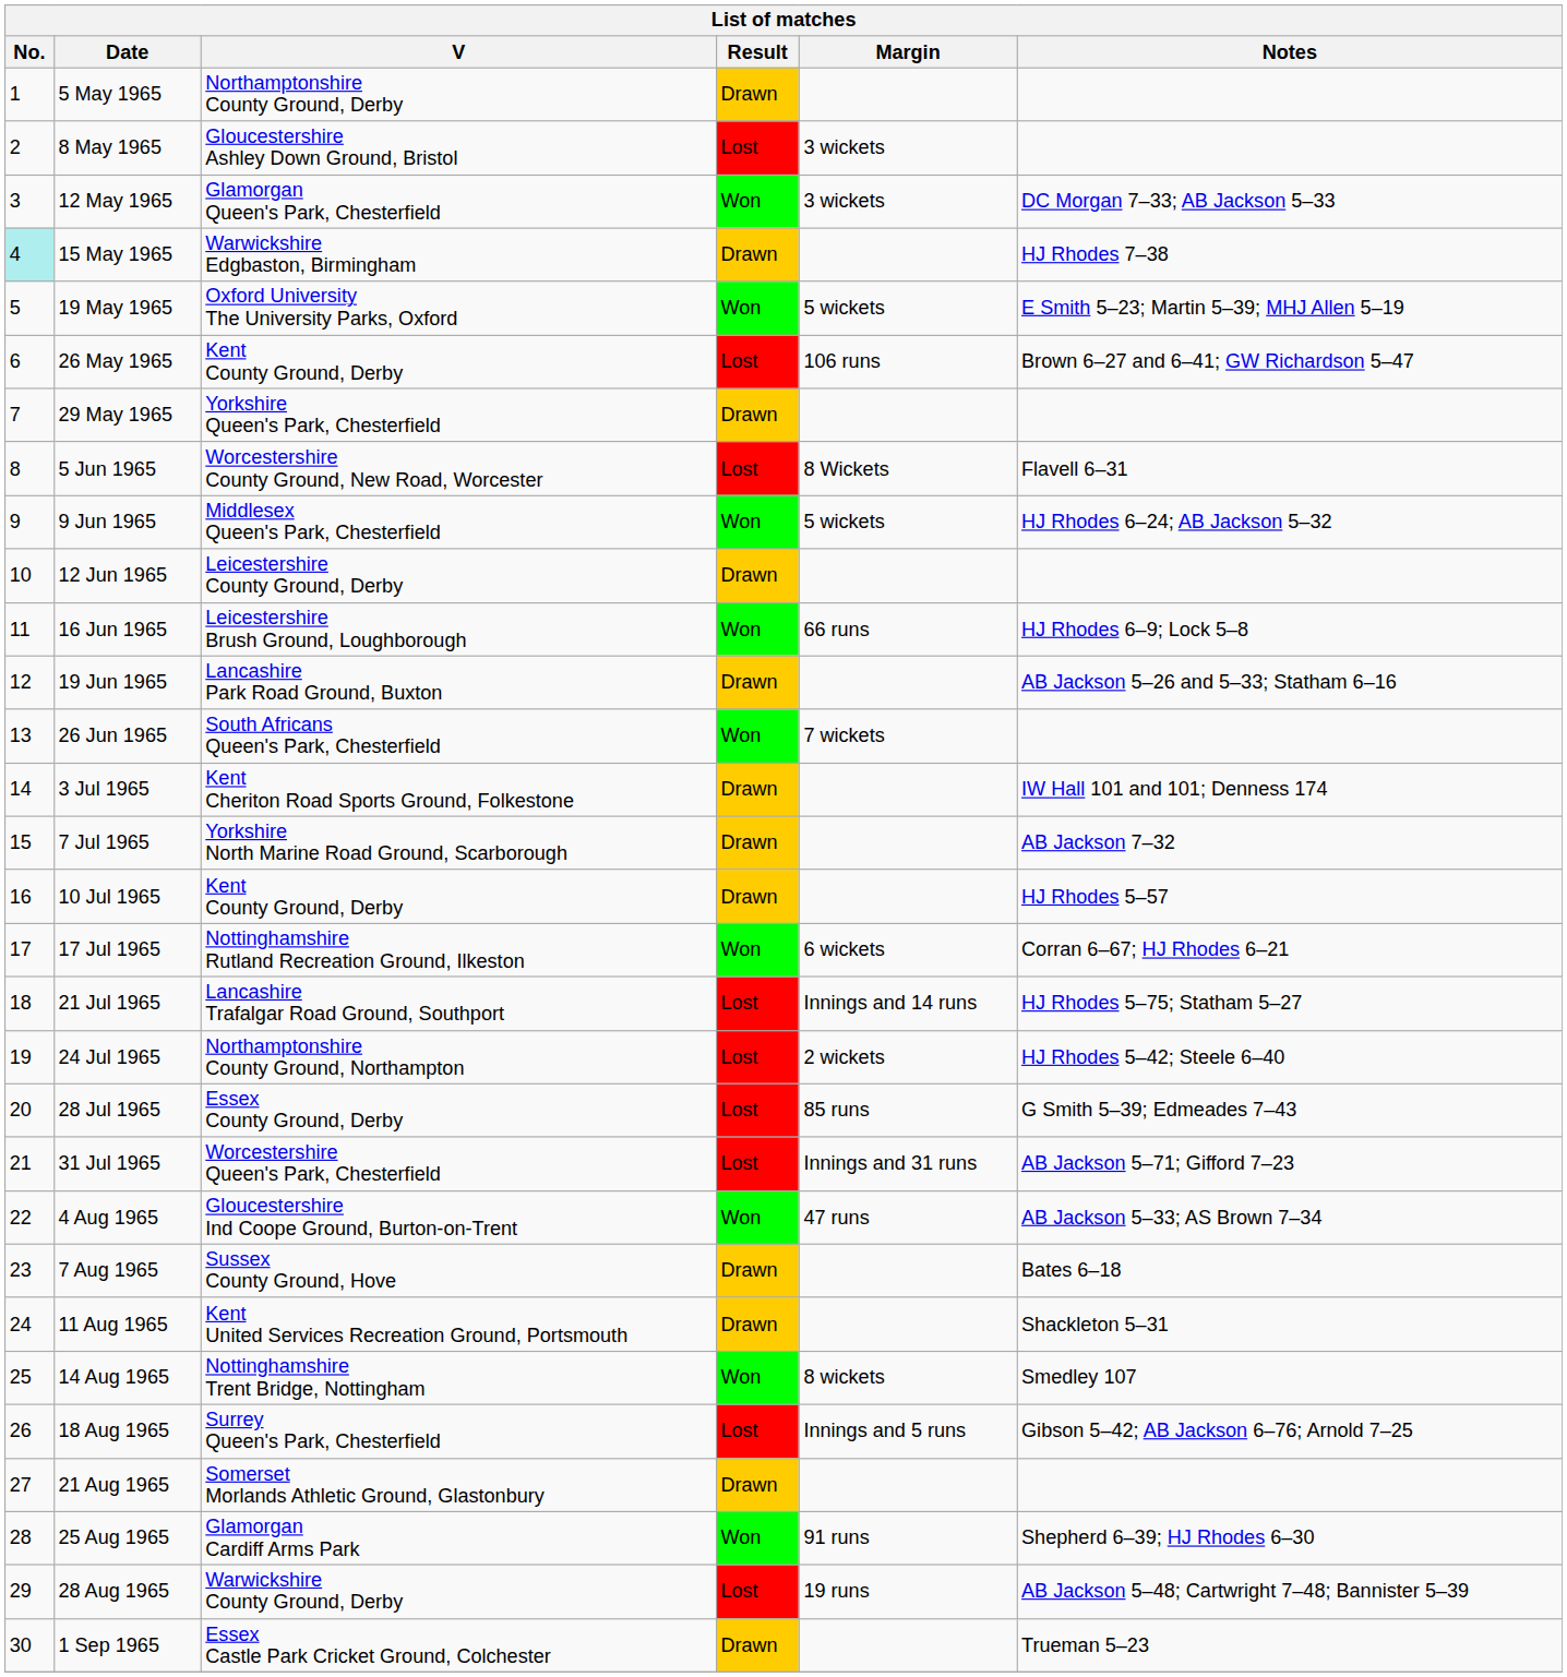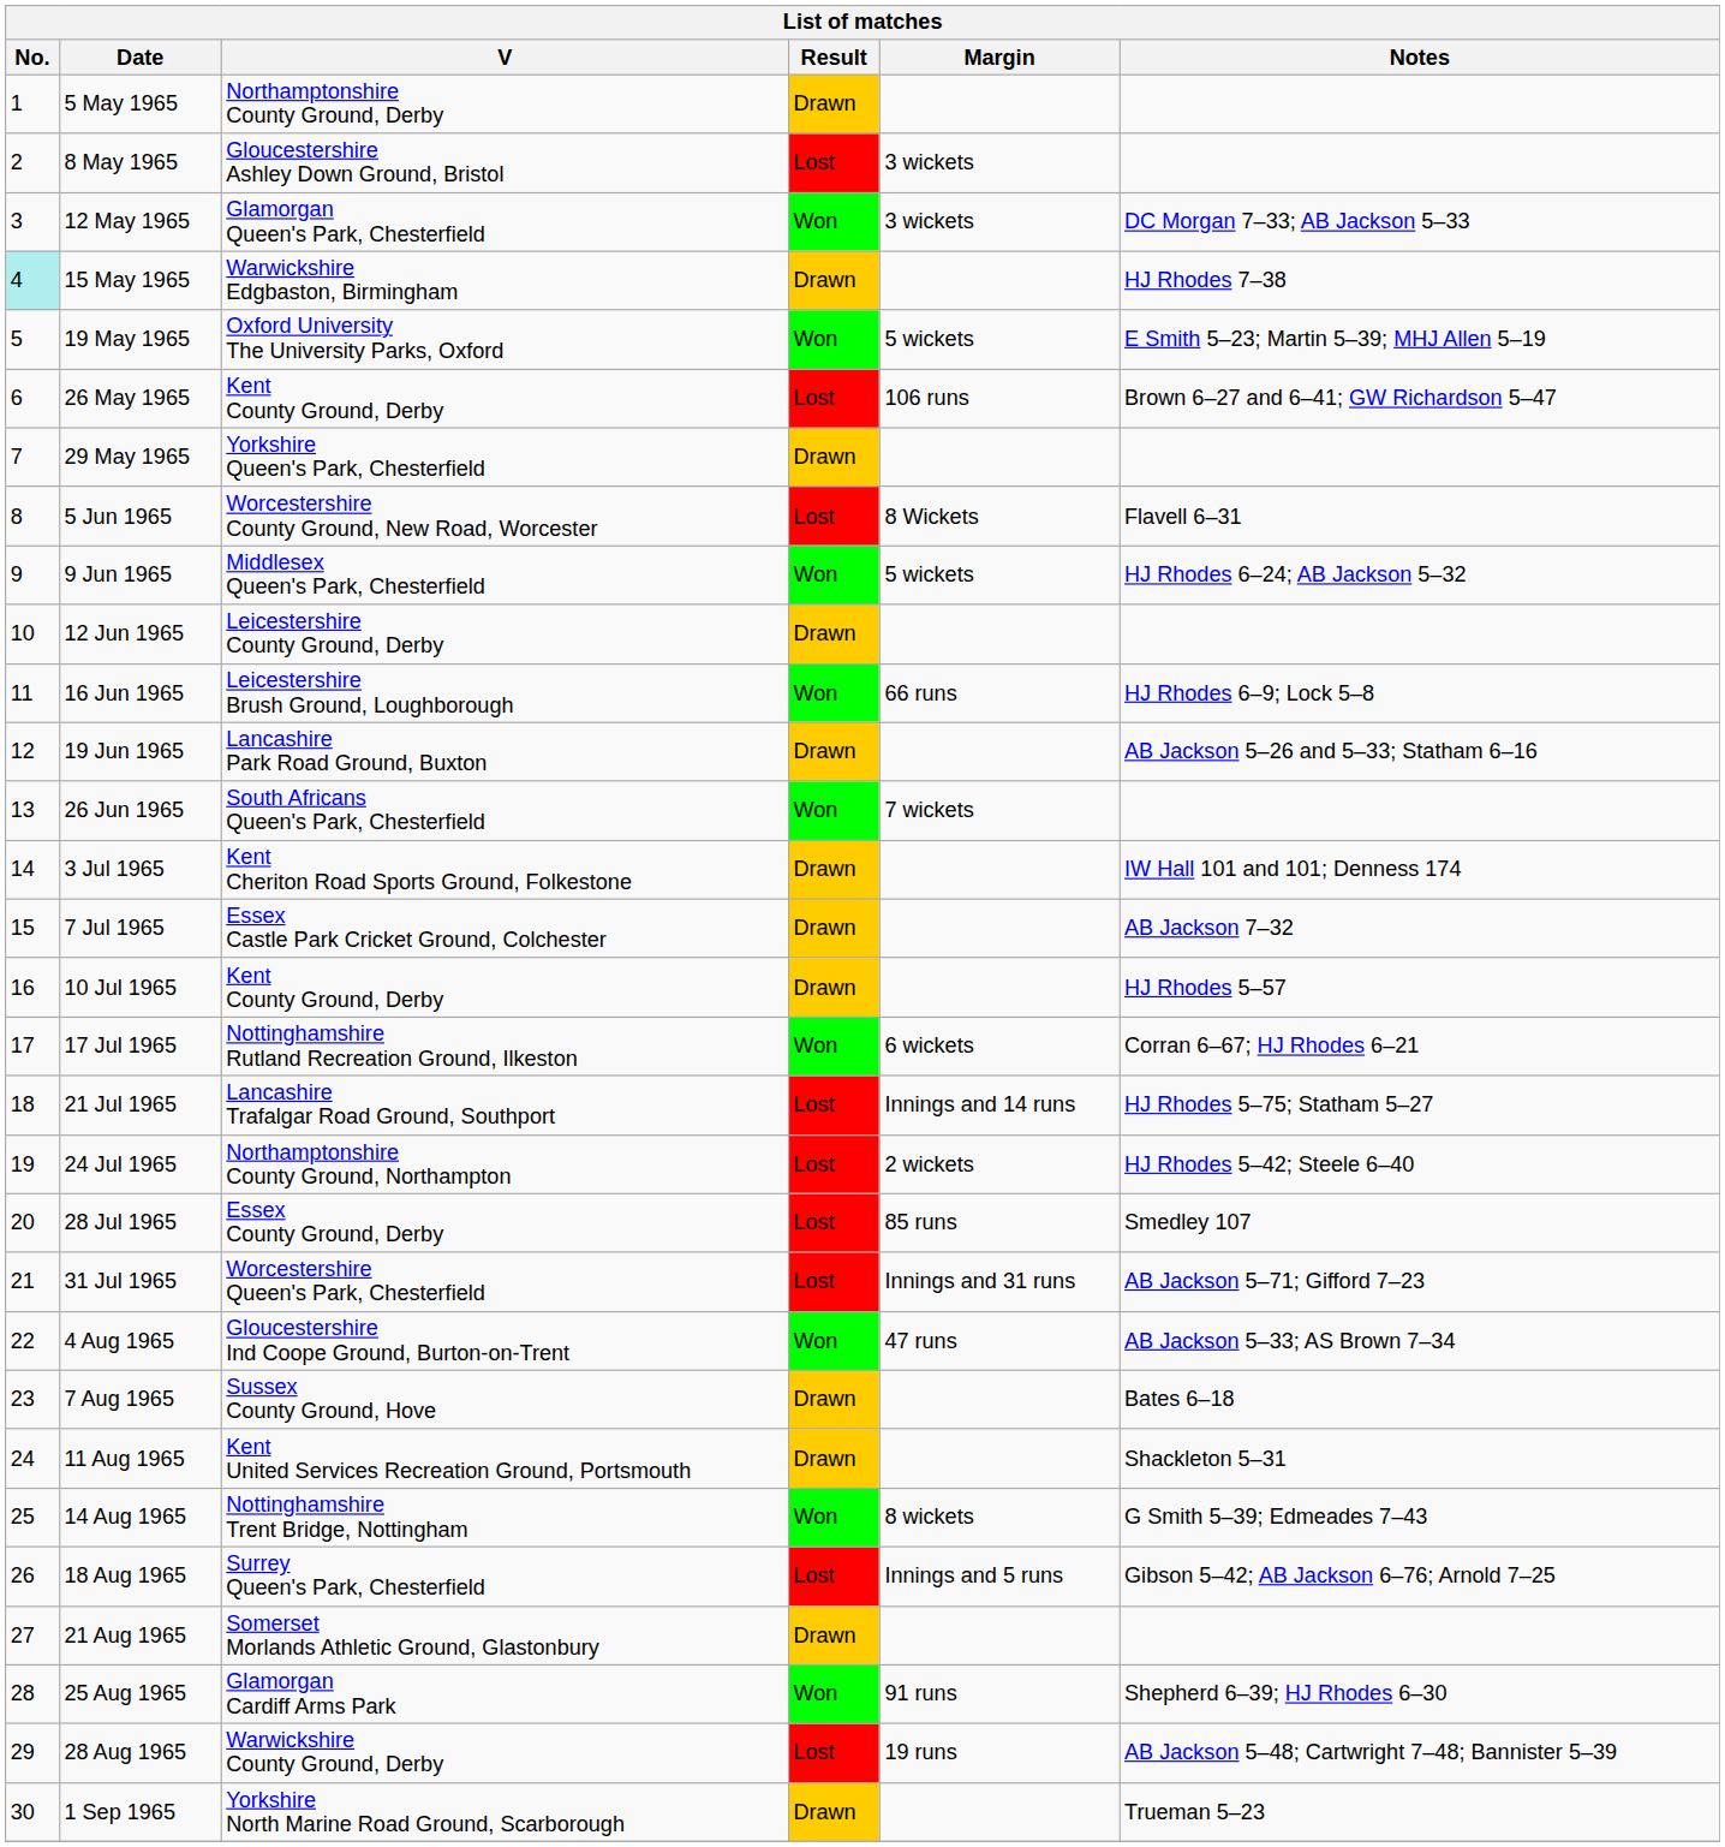 <table class="wikitable" width="100%">
 <tr>
 <th bgcolor="#efefef" colspan=6>List of matches</th>
 </tr>
 <tr bgcolor="#efefef">
 <th>No.</th>
 <th>Date</th>
 <th>V</th>
 <th>Result</th>
 <th>Margin</th>
 <th>Notes</th>
 </tr>
 <tr>
 <td>1</td>
 <td>5 May 1965</td>
 <td><a href='#'>Northamptonshire</a>  <br> County Ground, Derby</td>
 <td bgcolor="#FFCC00">Drawn</td>
 <td></td>
 <td></td>
 </tr>
 <tr>
 <td>2</td>
 <td>8 May 1965</td>
 <td><a href='#'>Gloucestershire</a>  <br> Ashley Down Ground, Bristol</td>
 <td bgcolor="#FF0000">Lost</td>
 <td>3 wickets</td>
 <td></td>
 </tr>
 <tr>
 <td>3</td>
 <td>12 May 1965</td>
 <td><a href='#'>Glamorgan</a>  <br> Queen's Park, Chesterfield</td>
 <td bgcolor="#00FF00">Won</td>
 <td>3 wickets</td>
 <td><a href='#'>DC Morgan</a> 7–33; <a href='#'>AB Jackson</a> 5–33</td>
 </tr>
 <tr>
 <td style="background: paleturquoise;">4</td>
 <td>15 May 1965</td>
 <td><a href='#'>Warwickshire</a>  <br> Edgbaston, Birmingham</td>
 <td bgcolor="#FFCC00">Drawn</td>
 <td></td>
 <td><a href='#'>HJ Rhodes</a> 7–38</td>
 </tr>
 <tr>
 <td>5</td>
 <td>19 May 1965</td>
 <td><a href='#'>Oxford University</a>  <br> The University Parks, Oxford</td>
 <td bgcolor="#00FF00">Won</td>
 <td>5 wickets</td>
 <td><a href='#'>E Smith</a> 5–23; Martin 5–39; <a href='#'>MHJ Allen</a> 5–19</td>
 </tr>
 <tr>
 <td>6</td>
 <td>26 May 1965</td>
 <td><a href='#'>Kent</a>  <br> County Ground, Derby</td>
 <td bgcolor="#FF0000">Lost</td>
 <td>106 runs</td>
 <td>Brown 6–27 and 6–41; <a href='#'>GW Richardson</a> 5–47</td>
 </tr>
 <tr>
 <td>7</td>
 <td>29 May 1965</td>
 <td><a href='#'>Yorkshire</a>  <br> Queen's Park, Chesterfield</td>
 <td bgcolor="#FFCC00">Drawn</td>
 <td></td>
 <td></td>
 </tr>
 <tr>
 <td>8</td>
 <td>5 Jun 1965</td>
 <td><a href='#'>Worcestershire</a>  <br> County Ground, New Road, Worcester</td>
 <td bgcolor="#FF0000">Lost</td>
 <td>8 Wickets</td>
 <td>Flavell 6–31</td>
 </tr>
 <tr>
 <td>9</td>
 <td>9 Jun 1965</td>
 <td><a href='#'>Middlesex</a>  <br> Queen's Park, Chesterfield</td>
 <td bgcolor="#00FF00">Won</td>
 <td>5 wickets</td>
 <td><a href='#'>HJ Rhodes</a> 6–24; <a href='#'>AB Jackson</a> 5–32</td>
 </tr>
 <tr>
 <td>10</td>
 <td>12 Jun 1965</td>
 <td><a href='#'>Leicestershire</a>  <br> County Ground, Derby</td>
 <td bgcolor="#FFCC00">Drawn</td>
 <td></td>
 <td></td>
 </tr>
 <tr>
 <td>11</td>
 <td>16 Jun 1965</td>
 <td><a href='#'>Leicestershire</a>  <br> Brush Ground, Loughborough</td>
 <td bgcolor="#00FF00">Won</td>
 <td>66 runs</td>
 <td><a href='#'>HJ Rhodes</a> 6–9; Lock 5–8</td>
 </tr>
 <tr>
 <td>12</td>
 <td>19 Jun 1965</td>
 <td><a href='#'>Lancashire</a>  <br> Park Road Ground, Buxton</td>
 <td bgcolor="#FFCC00">Drawn</td>
 <td></td>
 <td><a href='#'>AB Jackson</a> 5–26 and 5–33; Statham 6–16</td>
 </tr>
 <tr>
 <td>13</td>
 <td>26 Jun 1965</td>
 <td><a href='#'>South Africans</a>   <br> Queen's Park, Chesterfield</td>
 <td bgcolor="#00FF00">Won</td>
 <td>7 wickets</td>
 <td></td>
 </tr>
 <tr>
 <td>14</td>
 <td>3 Jul 1965</td>
 <td><a href='#'>Kent</a>  <br> Cheriton Road Sports Ground, Folkestone</td>
 <td bgcolor="#FFCC00">Drawn</td>
 <td></td>
 <td><a href='#'>IW Hall</a> 101 and 101; Denness 174</td>
 </tr>
 <tr>
 <td>15</td>
 <td>7 Jul 1965</td>
-<td><a href='#'>Yorkshire</a>  <br> North Marine Road Ground, Scarborough</td>
+<td><a href='#'>Essex</a>  <br> Castle Park Cricket Ground, Colchester</td>
 <td bgcolor="#FFCC00">Drawn</td>
 <td></td>
 <td><a href='#'>AB Jackson</a> 7–32</td>
 </tr>
 <tr>
 <td>16</td>
 <td>10 Jul 1965</td>
 <td><a href='#'>Kent</a>  <br> County Ground, Derby</td>
 <td bgcolor="#FFCC00">Drawn</td>
 <td></td>
 <td><a href='#'>HJ Rhodes</a> 5–57</td>
 </tr>
 <tr>
 <td>17</td>
 <td>17 Jul 1965</td>
 <td><a href='#'>Nottinghamshire</a>  <br> Rutland Recreation Ground, Ilkeston</td>
 <td bgcolor="#00FF00">Won</td>
 <td>6 wickets</td>
 <td>Corran 6–67; <a href='#'>HJ Rhodes</a> 6–21</td>
 </tr>
 <tr>
 <td>18</td>
 <td>21 Jul 1965</td>
 <td><a href='#'>Lancashire</a>  <br> Trafalgar Road Ground, Southport</td>
 <td bgcolor="#FF0000">Lost</td>
 <td>Innings and 14 runs</td>
 <td><a href='#'>HJ Rhodes</a> 5–75; Statham 5–27</td>
 </tr>
 <tr>
 <td>19</td>
 <td>24 Jul 1965</td>
 <td><a href='#'>Northamptonshire</a>  <br> County Ground, Northampton</td>
 <td bgcolor="#FF0000">Lost</td>
 <td>2 wickets</td>
 <td><a href='#'>HJ Rhodes</a> 5–42; Steele 6–40</td>
 </tr>
 <tr>
 <td>20</td>
 <td>28 Jul 1965</td>
 <td><a href='#'>Essex</a>  <br> County Ground, Derby</td>
 <td bgcolor="#FF0000">Lost</td>
 <td>85 runs</td>
-<td>G Smith 5–39; Edmeades 7–43</td>
+<td>Smedley 107</td>
 </tr>
 <tr>
 <td>21</td>
 <td>31 Jul 1965</td>
 <td><a href='#'>Worcestershire</a>  <br> Queen's Park, Chesterfield</td>
 <td bgcolor="#FF0000">Lost</td>
 <td>Innings and 31 runs</td>
 <td><a href='#'>AB Jackson</a> 5–71; Gifford 7–23</td>
 </tr>
 <tr>
 <td>22</td>
 <td>4 Aug 1965</td>
 <td><a href='#'>Gloucestershire</a>  <br> Ind Coope Ground, Burton-on-Trent</td>
 <td bgcolor="#00FF00">Won</td>
 <td>47 runs</td>
 <td><a href='#'>AB Jackson</a> 5–33; AS Brown 7–34</td>
 </tr>
 <tr>
 <td>23</td>
 <td>7 Aug 1965</td>
 <td><a href='#'>Sussex</a>  <br> County Ground, Hove</td>
 <td bgcolor="#FFCC00">Drawn</td>
 <td></td>
 <td>Bates 6–18</td>
 </tr>
 <tr>
 <td>24</td>
 <td>11 Aug 1965</td>
 <td><a href='#'>Kent</a>  <br> United Services Recreation Ground, Portsmouth</td>
 <td bgcolor="#FFCC00">Drawn</td>
 <td></td>
 <td>Shackleton 5–31</td>
 </tr>
 <tr>
 <td>25</td>
 <td>14 Aug 1965</td>
 <td><a href='#'>Nottinghamshire</a>  <br> Trent Bridge, Nottingham</td>
 <td bgcolor="#00FF00">Won</td>
 <td>8 wickets</td>
-<td>Smedley 107</td>
+<td>G Smith 5–39; Edmeades 7–43</td>
 </tr>
 <tr>
 <td>26</td>
 <td>18 Aug 1965</td>
 <td><a href='#'>Surrey</a>  <br> Queen's Park, Chesterfield</td>
 <td bgcolor="#FF0000">Lost</td>
 <td>Innings and 5 runs</td>
 <td>Gibson 5–42; <a href='#'>AB Jackson</a> 6–76; Arnold 7–25</td>
 </tr>
 <tr>
 <td>27</td>
 <td>21 Aug 1965</td>
 <td><a href='#'>Somerset</a>  <br> Morlands Athletic Ground, Glastonbury</td>
 <td bgcolor="#FFCC00">Drawn</td>
 <td></td>
 <td></td>
 </tr>
 <tr>
 <td>28</td>
 <td>25 Aug 1965</td>
 <td><a href='#'>Glamorgan</a>  <br> Cardiff Arms Park</td>
 <td bgcolor="#00FF00">Won</td>
 <td>91 runs</td>
 <td>Shepherd 6–39; <a href='#'>HJ Rhodes</a> 6–30</td>
 </tr>
 <tr>
 <td>29</td>
 <td>28 Aug 1965</td>
 <td><a href='#'>Warwickshire</a>  <br> County Ground, Derby</td>
 <td bgcolor="#FF0000">Lost</td>
 <td>19 runs</td>
 <td><a href='#'>AB Jackson</a> 5–48; Cartwright 7–48; Bannister 5–39</td>
 </tr>
 <tr>
 <td>30</td>
 <td>1 Sep 1965</td>
-<td><a href='#'>Essex</a>  <br> Castle Park Cricket Ground, Colchester</td>
+<td><a href='#'>Yorkshire</a>  <br> North Marine Road Ground, Scarborough</td>
 <td bgcolor="#FFCC00">Drawn</td>
 <td></td>
 <td>Trueman 5–23</td>
 </tr>
 <tr>
 </tr>
 <tr>
 </tr>
 </table>
